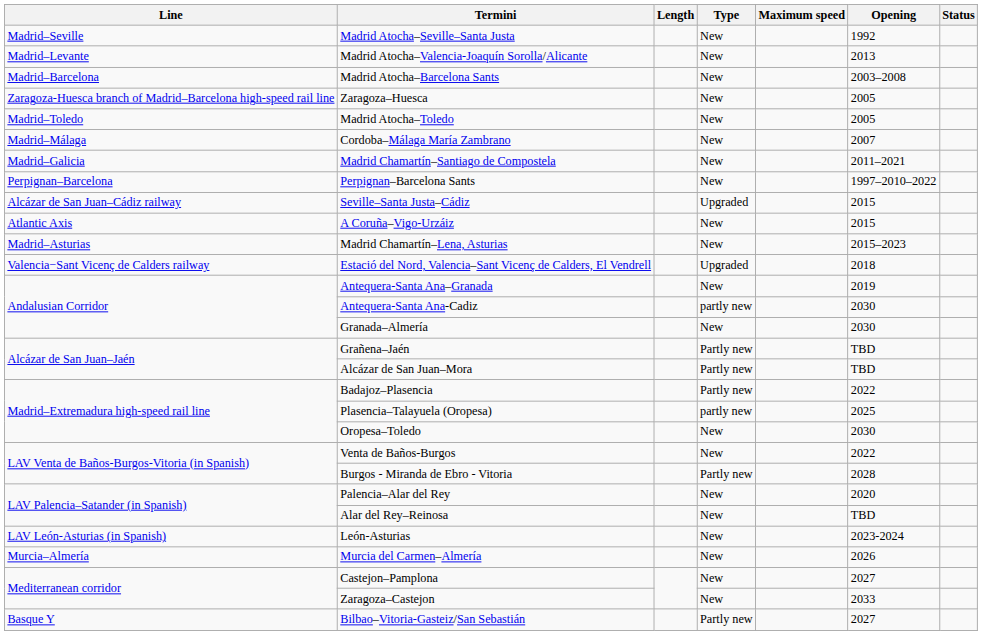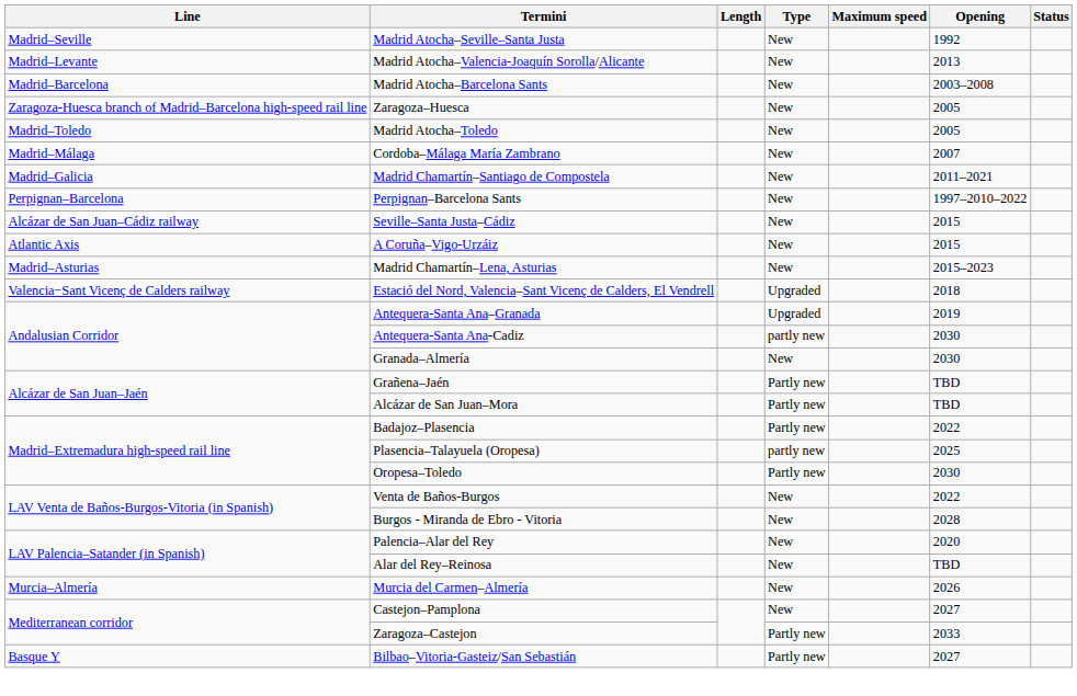 <table class="wikitable sortable static-row-numbers static-row-header-hash" style="font-size:small;">
 <tr>
 <th>Line</th>
 <th>Termini</th>
 <th data-sort-type="number">Length</th>
 <th>Type</th>
 <th>Maximum speed</th>
 <th>Opening</th>
 <th>Status</th>
 </tr>
 <tr>
 <td><a href='#'>Madrid–Seville</a></td>
 <td><a href='#'>Madrid Atocha</a>–<a href='#'>Seville–Santa Justa</a></td>
 <td></td>
 <td>New</td>
 <td></td>
 <td>1992</td>
 <td></td>
 </tr>
 <tr>
 <td><a href='#'>Madrid–Levante</a></td>
 <td>Madrid Atocha–<a href='#'>Valencia-Joaquín Sorolla</a>/<a href='#'>Alicante</a></td>
 <td></td>
 <td>New</td>
 <td></td>
 <td>2013</td>
 <td></td>
 </tr>
 <tr>
 <td><a href='#'>Madrid–Barcelona</a></td>
 <td>Madrid Atocha–<a href='#'>Barcelona Sants</a></td>
 <td></td>
 <td>New</td>
 <td></td>
 <td>2003–2008</td>
 <td></td>
 </tr>
 <tr>
 <td><a href='#'>Zaragoza-Huesca branch of Madrid–Barcelona high-speed rail line</a></td>
 <td>Zaragoza–Huesca</td>
 <td></td>
 <td>New</td>
 <td></td>
 <td>2005</td>
 <td></td>
 </tr>
 <tr>
 <td><a href='#'>Madrid–Toledo</a></td>
 <td>Madrid Atocha–<a href='#'>Toledo</a></td>
 <td></td>
 <td>New</td>
 <td></td>
 <td>2005</td>
 <td></td>
 </tr>
 <tr>
 <td><a href='#'>Madrid–Málaga</a></td>
 <td>Cordoba–<a href='#'>Málaga María Zambrano</a></td>
 <td></td>
 <td>New</td>
 <td></td>
 <td>2007</td>
 <td></td>
 </tr>
 <tr>
 <td><a href='#'>Madrid–Galicia</a></td>
 <td><a href='#'>Madrid Chamartín</a>–<a href='#'>Santiago de Compostela</a></td>
 <td></td>
 <td>New</td>
 <td></td>
 <td>2011–2021</td>
 <td></td>
 </tr>
 <tr>
 <td><a href='#'>Perpignan–Barcelona</a></td>
 <td><a href='#'>Perpignan</a>–Barcelona Sants</td>
 <td></td>
 <td>New</td>
 <td></td>
 <td>1997–2010–2022</td>
 <td></td>
 </tr>
 <tr>
 <td><a href='#'>Alcázar de San Juan–Cádiz railway</a></td>
 <td><a href='#'>Seville–Santa Justa</a>–<a href='#'>Cádiz</a></td>
 <td></td>
-<td>Upgraded</td>
+<td>New</td>
 <td></td>
 <td>2015</td>
 <td></td>
 </tr>
 <tr>
 <td><a href='#'>Atlantic Axis</a></td>
 <td><a href='#'>A Coruña</a>–<a href='#'>Vigo-Urzáiz</a></td>
 <td></td>
 <td>New</td>
 <td></td>
 <td>2015</td>
 <td></td>
 </tr>
 <tr>
 <td><a href='#'>Madrid–Asturias</a></td>
 <td>Madrid Chamartín–<a href='#'>Lena, Asturias</a></td>
 <td></td>
 <td>New</td>
 <td></td>
 <td>2015–2023</td>
 <td></td>
 </tr>
 <tr>
 <td><a href='#'>Valencia−Sant Vicenç de Calders railway</a></td>
 <td><a href='#'>Estació del Nord, Valencia</a>–<a href='#'>Sant Vicenç de Calders, El Vendrell</a></td>
 <td></td>
 <td>Upgraded</td>
 <td></td>
 <td>2018</td>
 <td></td>
 </tr>
 <tr>
 <td rowspan="3"><a href='#'>Andalusian Corridor</a></td>
 <td><a href='#'>Antequera-Santa Ana</a>–<a href='#'>Granada</a></td>
 <td></td>
-<td>New</td>
+<td>Upgraded</td>
 <td></td>
 <td>2019</td>
 <td></td>
 </tr>
 <tr>
 <td><a href='#'>Antequera-Santa Ana</a>-Cadiz</td>
 <td></td>
 <td>partly new</td>
 <td></td>
 <td>2030</td>
 <td></td>
 </tr>
 <tr>
 <td>Granada–Almería</td>
 <td></td>
 <td>New</td>
 <td></td>
 <td>2030</td>
 <td></td>
 </tr>
 <tr>
 <td rowspan="2"><a href='#'>Alcázar de San Juan–Jaén</a></td>
 <td>Grañena–Jaén</td>
 <td></td>
 <td>Partly new</td>
 <td></td>
 <td>TBD</td>
 <td></td>
 </tr>
 <tr>
 <td>Alcázar de San Juan–Mora</td>
 <td></td>
 <td>Partly new</td>
 <td></td>
 <td>TBD</td>
 <td></td>
 </tr>
 <tr>
 <td rowspan="3"><a href='#'>Madrid–Extremadura high-speed rail line</a></td>
 <td>Badajoz–Plasencia</td>
 <td></td>
 <td>Partly new</td>
 <td></td>
 <td>2022</td>
 <td></td>
 </tr>
 <tr>
 <td>Plasencia–Talayuela (Oropesa)</td>
 <td></td>
 <td>partly new</td>
 <td></td>
 <td>2025</td>
 <td></td>
 </tr>
 <tr>
 <td>Oropesa–Toledo</td>
 <td></td>
-<td>New</td>
+<td>Partly new</td>
 <td></td>
 <td>2030</td>
 <td></td>
 </tr>
 <tr>
 <td rowspan="2"><a href='#'>LAV Venta de Baños-Burgos-Vitoria (in Spanish)</a></td>
 <td>Venta de Baños-Burgos</td>
 <td></td>
 <td>New</td>
 <td></td>
 <td>2022</td>
 <td></td>
 </tr>
 <tr>
 <td>Burgos - Miranda de Ebro - Vitoria</td>
 <td></td>
-<td>Partly new</td>
+<td>New</td>
 <td></td>
 <td>2028</td>
 <td></td>
 </tr>
 <tr>
 <td rowspan="2"><a href='#'>LAV Palencia–Satander (in Spanish)</a></td>
 <td>Palencia–Alar del Rey</td>
 <td></td>
 <td>New</td>
 <td></td>
 <td>2020</td>
 <td></td>
 </tr>
 <tr>
 <td>Alar del Rey–Reinosa</td>
 <td></td>
 <td>New</td>
 <td></td>
 <td>TBD</td>
 <td></td>
 </tr>
 <tr>
-<td><a href='#'>LAV León-Asturias (in Spanish)</a></td>
-<td>León-Asturias</td>
-<td></td>
-<td>New</td>
-<td></td>
-<td>2023-2024</td>
-<td></td>
-</tr>
-<tr>
 <td><a href='#'>Murcia–Almería</a></td>
 <td><a href='#'>Murcia del Carmen</a>–<a href='#'>Almería</a></td>
 <td></td>
 <td>New</td>
 <td></td>
 <td>2026</td>
 <td></td>
 </tr>
 <tr>
 <td rowspan="2"><a href='#'>Mediterranean corridor</a></td>
 <td>Castejon–Pamplona</td>
 <td rowspan="2"></td>
 <td>New</td>
 <td></td>
 <td>2027</td>
 <td></td>
 </tr>
 <tr>
 <td>Zaragoza–Castejon</td>
-<td>New</td>
+<td>Partly new</td>
 <td></td>
 <td>2033</td>
 <td></td>
 </tr>
 <tr>
 <td><a href='#'>Basque Y</a></td>
 <td><a href='#'>Bilbao</a>–<a href='#'>Vitoria-Gasteiz</a>/<a href='#'>San Sebastián</a></td>
 <td></td>
 <td>Partly new</td>
 <td></td>
 <td>2027</td>
 <td></td>
 </tr>
 </table>
